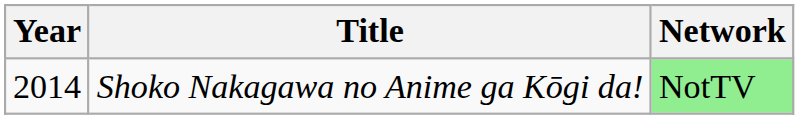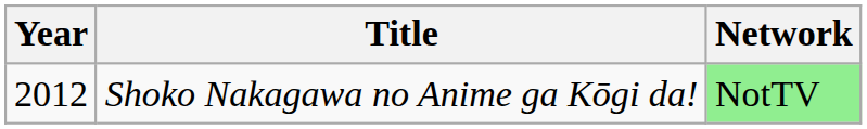 <table class="wikitable">
 <tr>
 <th>Year</th>
 <th>Title</th>
 <th>Network</th>
 </tr>
 <tr>
-<td>2014</td>
+<td>2012</td>
 <td><em>Shoko Nakagawa no Anime ga Kōgi da!</em></td>
 <td style="background: lightgreen;">NotTV</td>
 </tr>
 </table>
